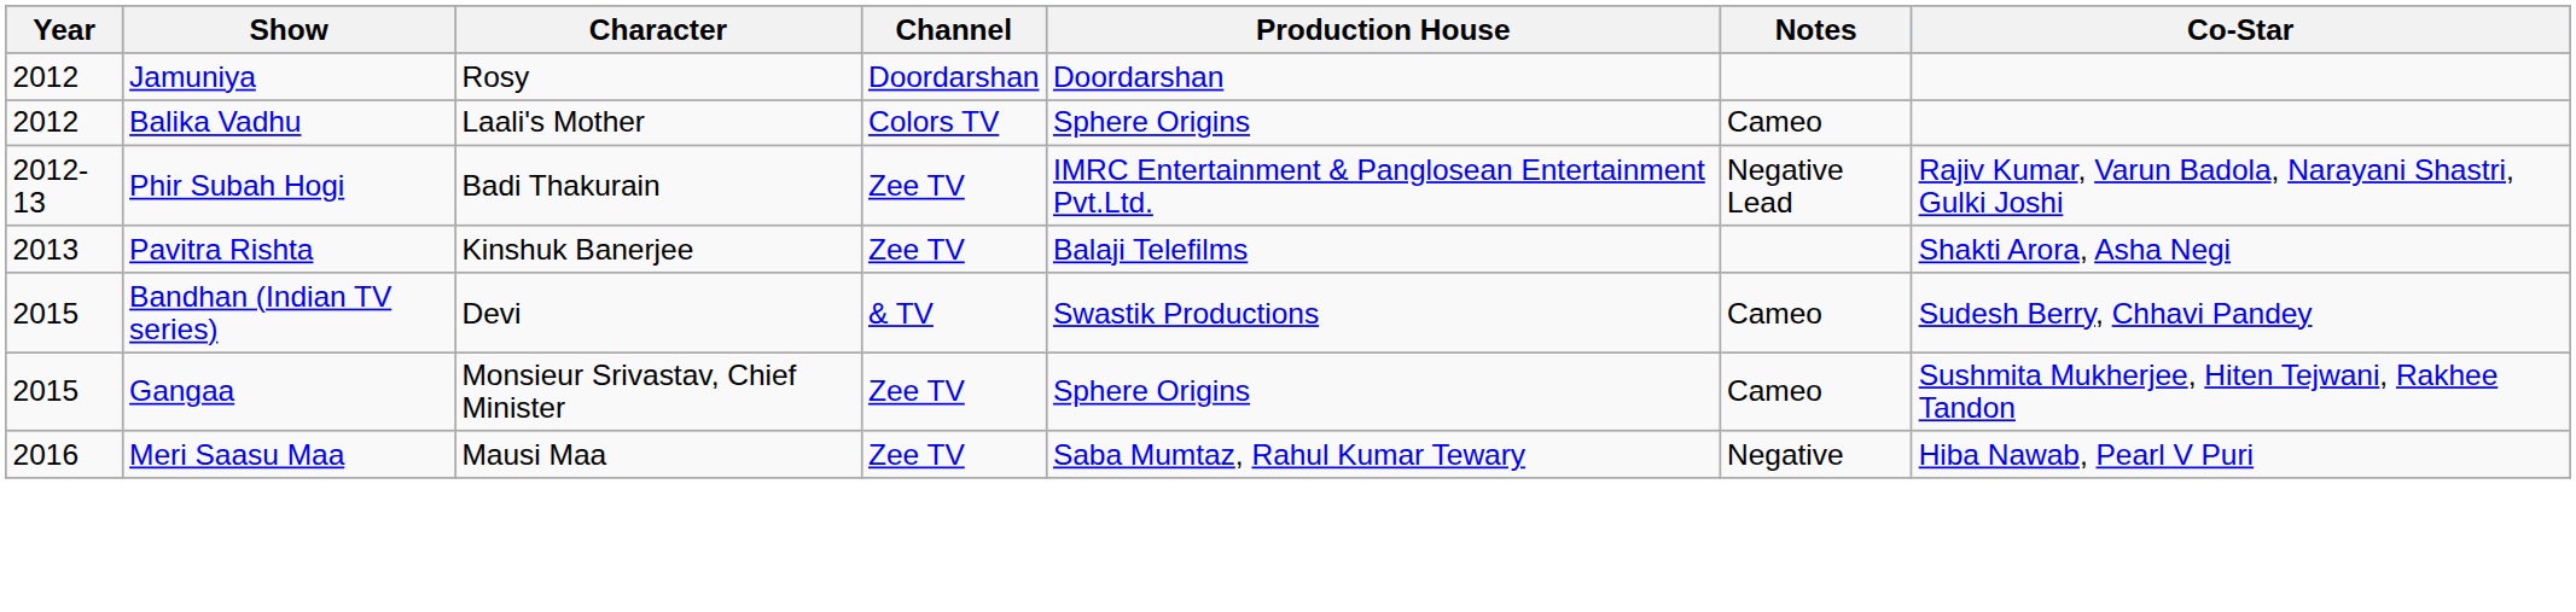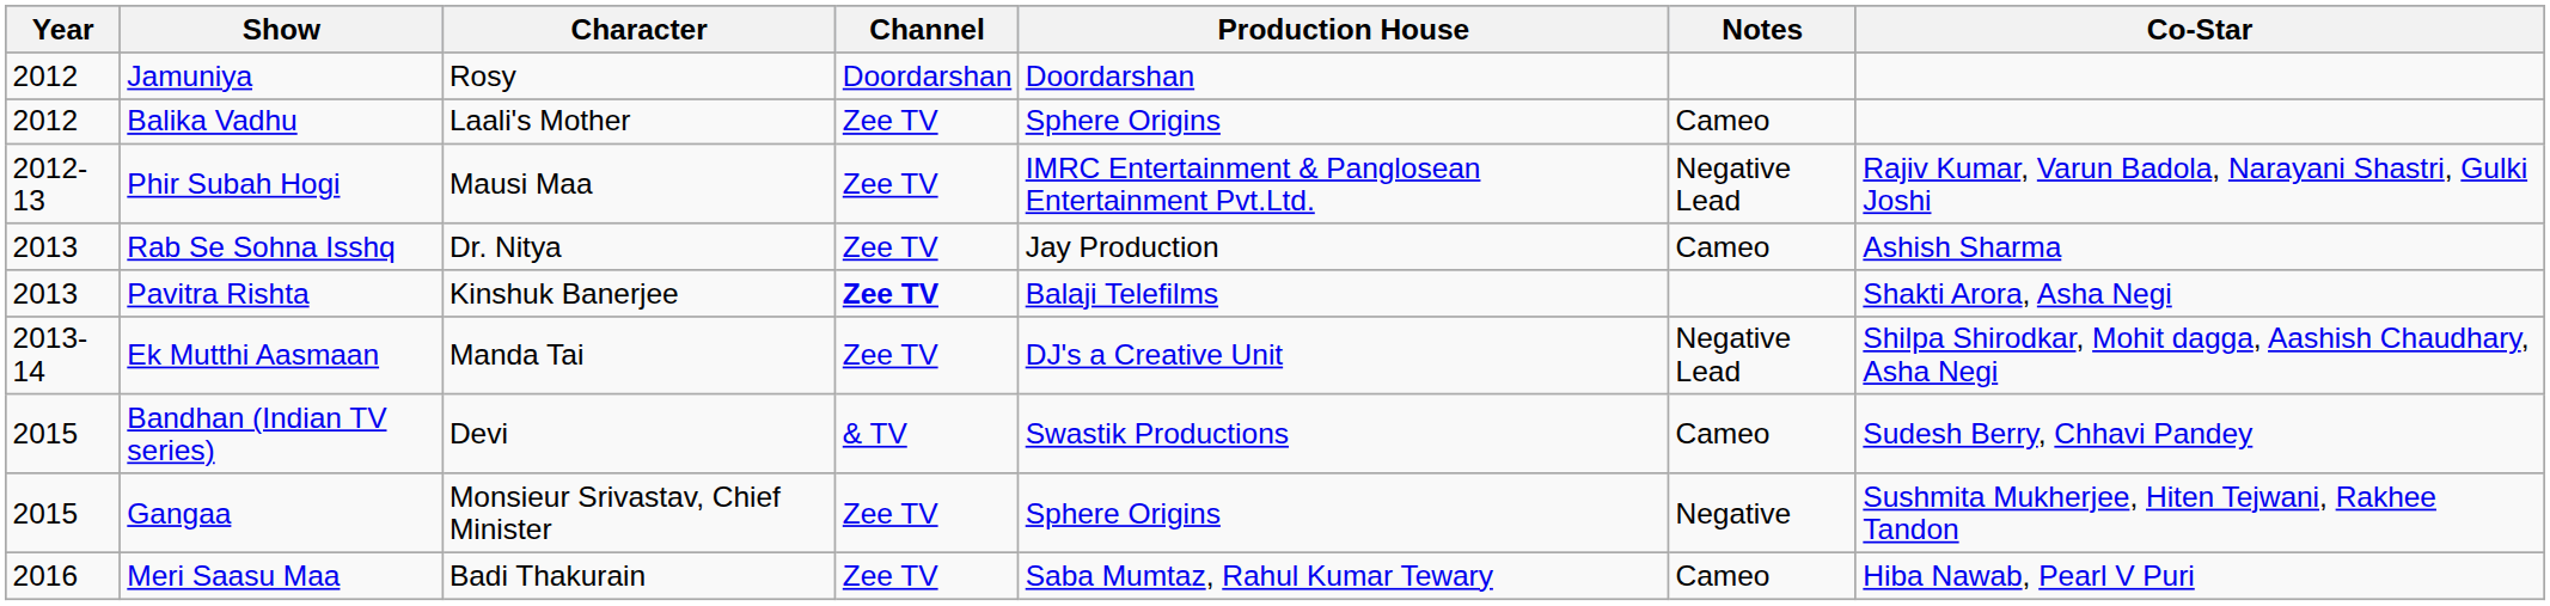 <table class="wikitable" style="font-size:90%">
 <tr style="background:#b0c4de; text-align:center;">
 <th>Year</th>
 <th>Show</th>
 <th>Character</th>
 <th>Channel</th>
 <th>Production House</th>
 <th>Notes</th>
 <th>Co-Star</th>
 </tr>
 <tr>
 <td>2012</td>
 <td><a href='#'>Jamuniya</a></td>
 <td>Rosy</td>
 <td><a href='#'>Doordarshan</a></td>
 <td><a href='#'>Doordarshan</a></td>
 <td></td>
 <td></td>
 </tr>
 <tr>
 <td>2012</td>
 <td><a href='#'>Balika Vadhu</a></td>
 <td>Laali's Mother</td>
-<td><a href='#'>Colors TV</a></td>
+<td><a href='#'>Zee TV</a></td>
 <td><a href='#'>Sphere Origins</a></td>
 <td>Cameo</td>
 <td></td>
 </tr>
 <tr>
 <td>2012-13</td>
 <td><a href='#'>Phir Subah Hogi</a></td>
-<td>Badi Thakurain</td>
+<td>Mausi Maa</td>
 <td><a href='#'>Zee TV</a></td>
 <td><a href='#'>IMRC Entertainment & Panglosean Entertainment Pvt.Ltd.</a></td>
 <td>Negative Lead</td>
 <td><a href='#'>Rajiv Kumar</a>, <a href='#'>Varun Badola</a>, <a href='#'>Narayani Shastri</a>, <a href='#'>Gulki Joshi</a></td>
 </tr>
 <tr>
 <td>2013</td>
+<td><a href='#'>Rab Se Sohna Isshq</a></td>
+<td>Dr. Nitya</td>
+<td><a href='#'>Zee TV</a></td>
+<td>Jay Production</td>
+<td>Cameo</td>
+<td><a href='#'>Ashish Sharma</a></td>
+</tr>
+<tr>
+<td>2013</td>
 <td><a href='#'>Pavitra Rishta</a></td>
 <td>Kinshuk Banerjee</td>
-<td><a href='#'>Zee TV</a></td>
+<td><strong><a href='#'>Zee TV</a></strong></td>
 <td><a href='#'>Balaji Telefilms</a></td>
 <td></td>
 <td><a href='#'>Shakti Arora</a>, <a href='#'>Asha Negi</a></td>
+</tr>
+<tr>
+<td>2013-14</td>
+<td><a href='#'>Ek Mutthi Aasmaan</a></td>
+<td>Manda Tai</td>
+<td><a href='#'>Zee TV</a></td>
+<td><a href='#'>DJ's a Creative Unit</a></td>
+<td>Negative Lead</td>
+<td><a href='#'>Shilpa Shirodkar</a>, <a href='#'>Mohit dagga</a>, <a href='#'>Aashish Chaudhary</a>, <a href='#'>Asha Negi</a></td>
 </tr>
 <tr>
 <td>2015</td>
 <td><a href='#'>Bandhan (Indian TV series)</a></td>
 <td>Devi</td>
 <td><a href='#'>& TV</a></td>
 <td><a href='#'>Swastik Productions</a></td>
 <td>Cameo</td>
 <td><a href='#'>Sudesh Berry</a>, <a href='#'>Chhavi Pandey</a></td>
 </tr>
 <tr>
 <td>2015</td>
 <td><a href='#'>Gangaa</a></td>
 <td>Monsieur Srivastav, Chief Minister</td>
 <td><a href='#'>Zee TV</a></td>
 <td><a href='#'>Sphere Origins</a></td>
-<td>Cameo</td>
+<td>Negative</td>
 <td><a href='#'>Sushmita Mukherjee</a>, <a href='#'>Hiten Tejwani</a>, <a href='#'>Rakhee Tandon</a></td>
 </tr>
 <tr>
 <td>2016</td>
 <td><a href='#'>Meri Saasu Maa</a></td>
-<td>Mausi Maa</td>
+<td>Badi Thakurain</td>
 <td><a href='#'>Zee TV</a></td>
 <td><a href='#'>Saba Mumtaz</a>, <a href='#'>Rahul Kumar Tewary</a></td>
-<td>Negative</td>
+<td>Cameo</td>
 <td><a href='#'>Hiba Nawab</a>, <a href='#'>Pearl V Puri</a></td>
 </tr>
 </table>
